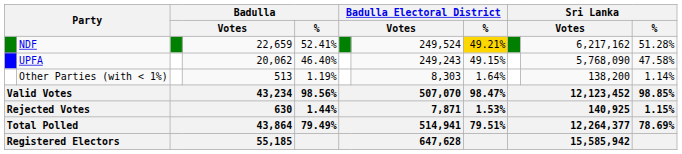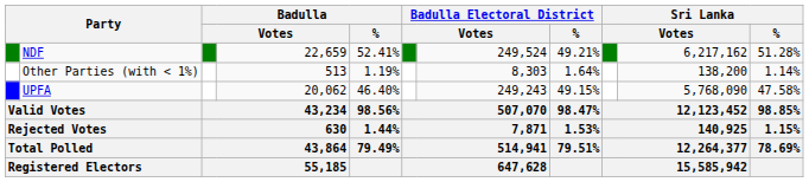 <table class="wikitable">
 <tr>
 <th colspan="2" width="144px"rowspan="2">Party</th>
 <th colspan="3" width="216px">Badulla</th>
 <th colspan="3" width="216px"><a href='#'>Badulla Electoral District</a></th>
 <th colspan="3" width="216px">Sri Lanka</th>
 </tr>
 <tr>
 <th colspan="2" width="144px">Votes</th>
 <th>%</th>
 <th colspan="2" width="144px">Votes</th>
 <th>%</th>
 <th colspan="2" width="144px">Votes</th>
 <th>%</th>
 </tr>
 <tr>
 <td style="background-color:green;" width="10px"></td>
 <td style="text-align:left;"><a href='#'>NDF</a></td>
 <td style="background-color:green;" width="10px"></td>
 <td style="text-align:right;">22,659</td>
 <td style="text-align:right;">52.41%</td>
 <td style="background-color:green;" width="10px"></td>
 <td style="text-align:right;">249,524</td>
-<td style="background: gold; text-align:right;">49.21%</td>
+<td style="text-align:right;">49.21%</td>
 <td style="background-color:green;" width="10px"></td>
 <td style="text-align:right;">6,217,162</td>
 <td style="text-align:right;">51.28%</td>
+</tr>
+<tr>
+<td style="background-color:white;" width="10px"></td>
+<td style="text-align:left;">Other Parties (with < 1%)</td>
+<td style="background-color:white;" width="10px"></td>
+<td style="text-align:right;">513</td>
+<td style="text-align:right;">1.19%</td>
+<td style="background-color:white;" width="10px"></td>
+<td style="text-align:right;">8,303</td>
+<td style="text-align:right;">1.64%</td>
+<td style="background-color:white;" width="10px"></td>
+<td style="text-align:right;">138,200</td>
+<td style="text-align:right;">1.14%</td>
 </tr>
 <tr>
 <td style="background-color:blue;" width="10px"></td>
 <td style="text-align:left;"><a href='#'>UPFA</a></td>
 <td style="background-color:white;" width="10px"></td>
 <td style="text-align:right;">20,062</td>
 <td style="text-align:right;">46.40%</td>
 <td style="background-color:white;" width="10px"></td>
 <td style="text-align:right;">249,243</td>
 <td style="text-align:right;">49.15%</td>
 <td style="background-color:white;" width="10px"></td>
 <td style="text-align:right;">5,768,090</td>
 <td style="text-align:right;">47.58%</td>
-</tr>
-<tr>
-<td style="background-color:white;" width="10px"></td>
-<td style="text-align:left;">Other Parties (with < 1%)</td>
-<td style="background-color:white;" width="10px"></td>
-<td style="text-align:right;">513</td>
-<td style="text-align:right;">1.19%</td>
-<td style="background-color:white;" width="10px"></td>
-<td style="text-align:right;">8,303</td>
-<td style="text-align:right;">1.64%</td>
-<td style="background-color:white;" width="10px"></td>
-<td style="text-align:right;">138,200</td>
-<td style="text-align:right;">1.14%</td>
 </tr>
 <tr>
 <th colspan="2" width="144px"style="text-align:left;">Valid Votes</th>
 <th style="text-align:right;"colspan="2" width="144px">43,234</th>
 <th style="text-align:right;">98.56%</th>
 <th style="text-align:right;"colspan="2" width="144px">507,070</th>
 <th style="text-align:right;">98.47%</th>
 <th style="text-align:right;"colspan="2" width="144px">12,123,452</th>
 <th style="text-align:right;">98.85%</th>
 </tr>
 <tr>
 <th colspan="2" width="144px"style="text-align:left;">Rejected Votes</th>
 <th style="text-align:right;"colspan="2" width="144px">630</th>
 <th style="text-align:right;">1.44%</th>
 <th style="text-align:right;"colspan="2" width="144px">7,871</th>
 <th style="text-align:right;">1.53%</th>
 <th style="text-align:right;"colspan="2" width="144px">140,925</th>
 <th style="text-align:right;">1.15%</th>
 </tr>
 <tr>
 <th colspan="2" width="144px"style="text-align:left;">Total Polled</th>
 <th style="text-align:right;"colspan="2" width="144px">43,864</th>
 <th style="text-align:right;">79.49%</th>
 <th style="text-align:right;"colspan="2" width="144px">514,941</th>
 <th style="text-align:right;">79.51%</th>
 <th style="text-align:right;"colspan="2" width="144px">12,264,377</th>
 <th style="text-align:right;">78.69%</th>
 </tr>
 <tr>
 <th colspan="2" width="144px"style="text-align:left;">Registered Electors</th>
 <th style="text-align:right;"colspan="2" width="144px">55,185</th>
 <th></th>
 <th style="text-align:right;"colspan="2" width="144px">647,628</th>
 <th></th>
 <th style="text-align:right;"colspan="2" width="144px">15,585,942</th>
 <th></th>
 </tr>
 </table>
